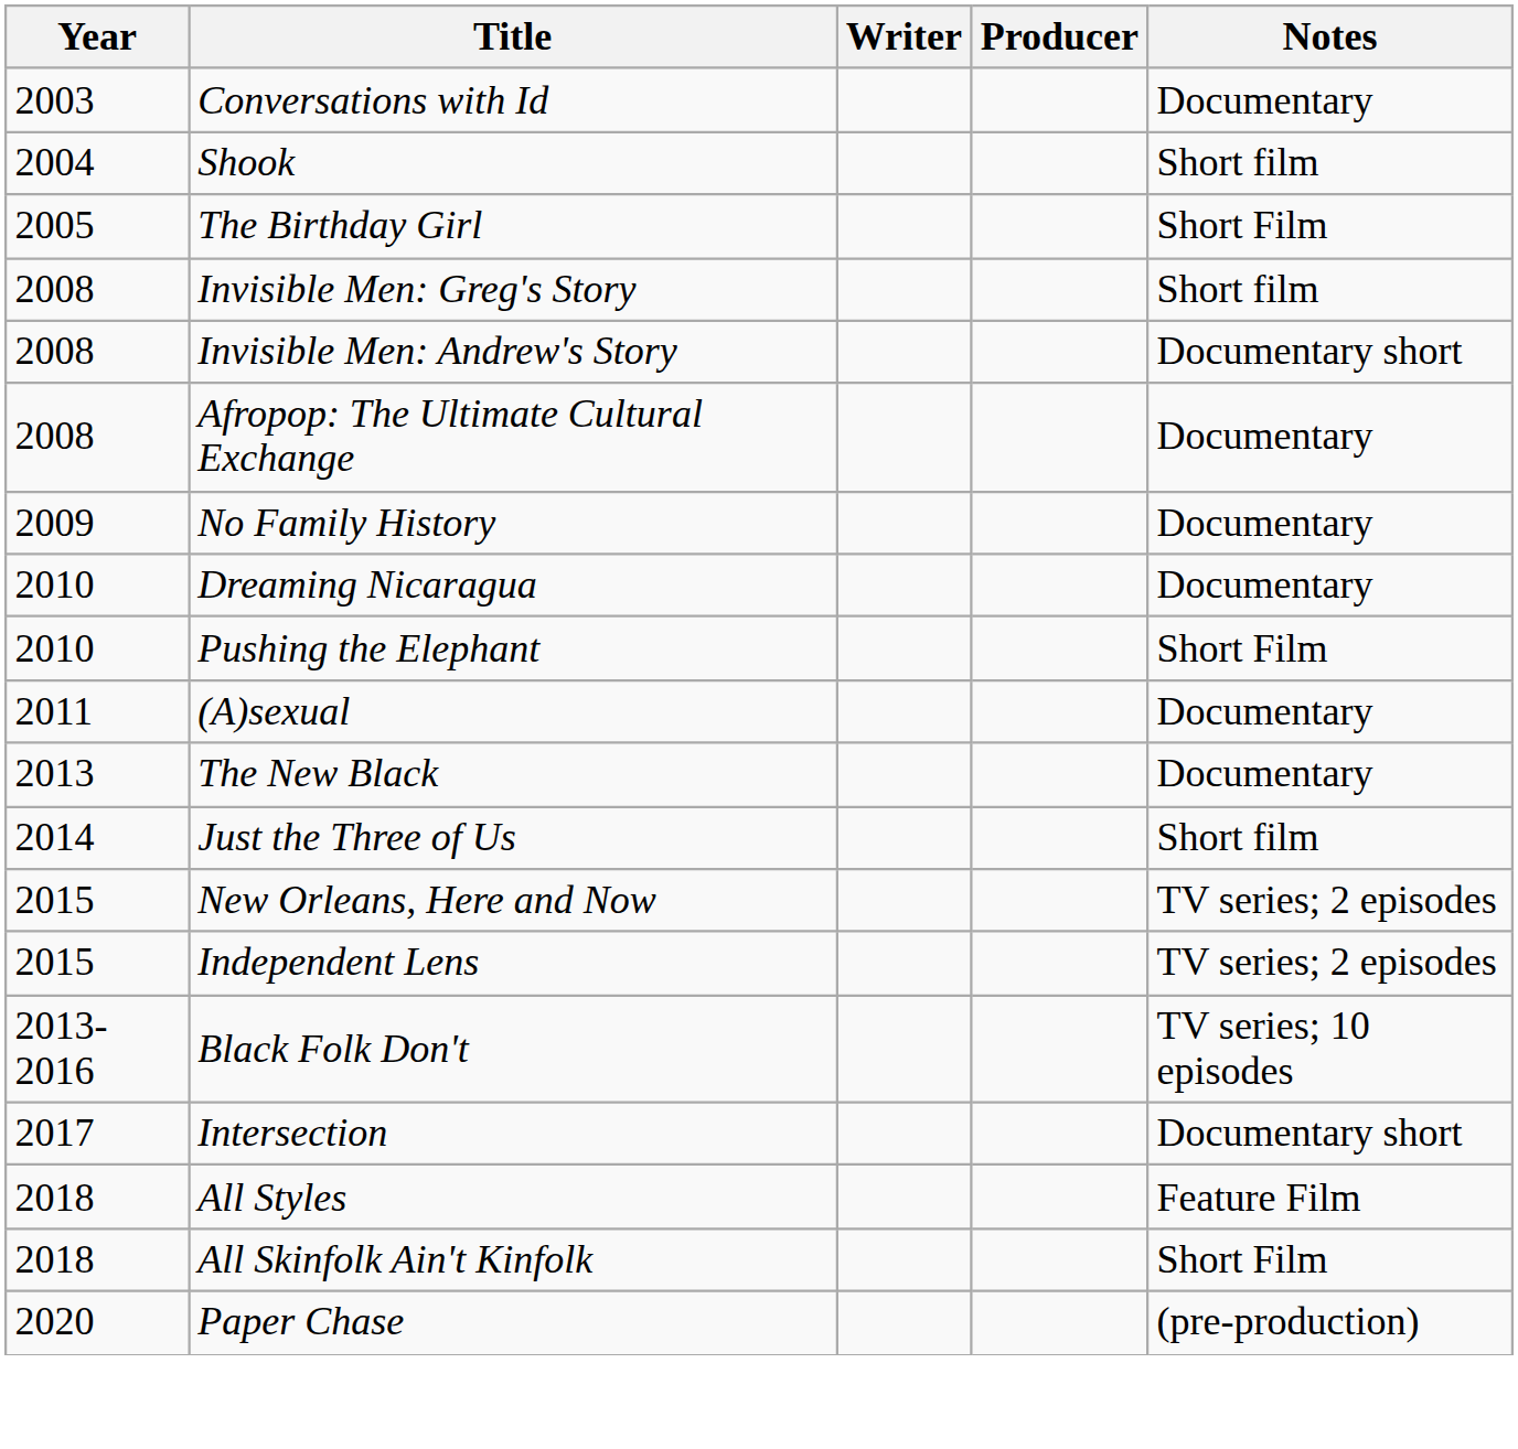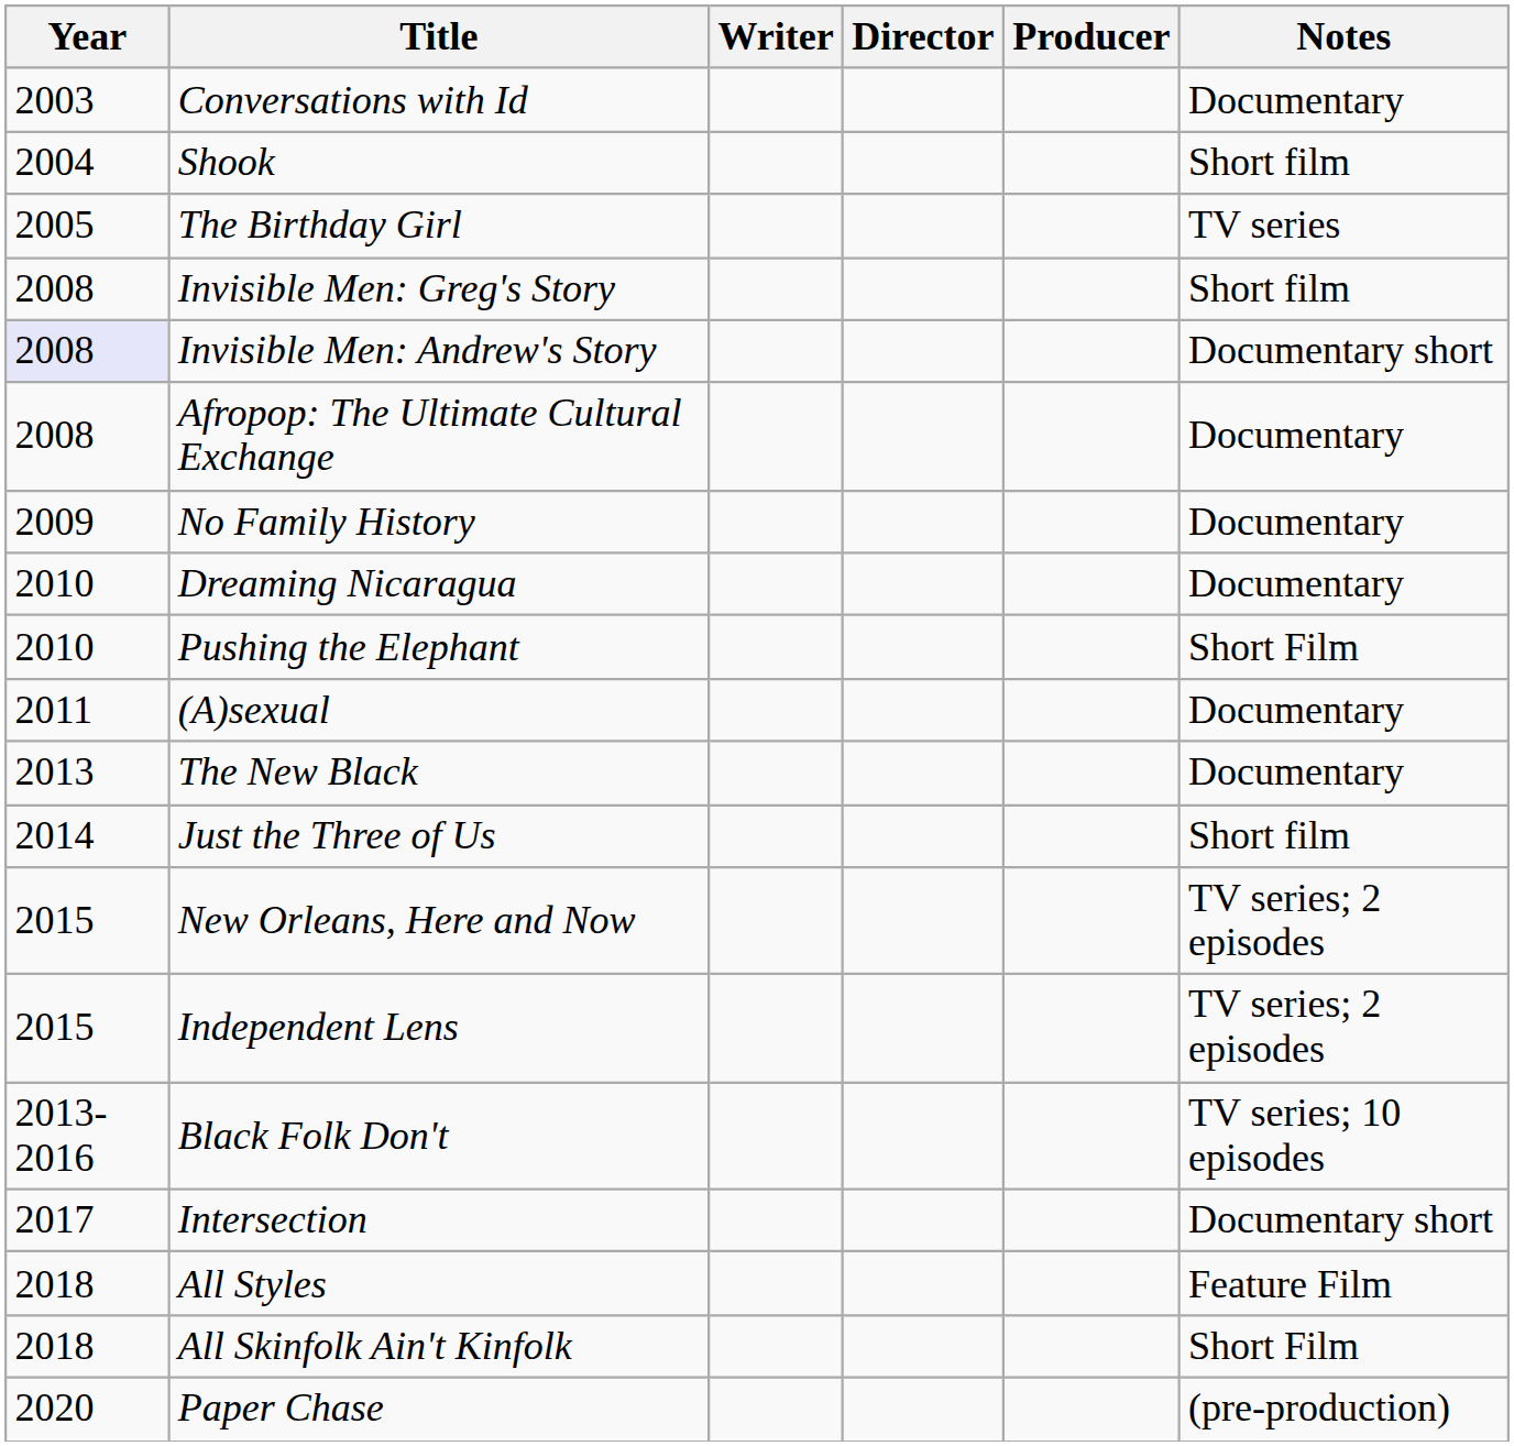 <table class="wikitable sortable">
 <tr>
 <th>Year</th>
 <th>Title</th>
 <th>Writer</th>
+<th>Director</th>
 <th>Producer</th>
 <th>Notes</th>
 </tr>
 <tr>
 <td>2003</td>
 <td><em>Conversations with Id</em></td>
+<td style="text-align:center;"></td>
 <td style="text-align:center;"></td>
 <td style="text-align:center;"></td>
 <td>Documentary</td>
 </tr>
 <tr>
 <td>2004</td>
 <td><em>Shook</em></td>
 <td style="text-align:center;"></td>
 <td style="text-align:center;"></td>
+<td style="text-align:center;"></td>
 <td>Short film</td>
 </tr>
 <tr>
 <td>2005</td>
 <td><em>The Birthday Girl</em></td>
 <td style="text-align:center;"></td>
 <td style="text-align:center;"></td>
-<td>Short Film</td>
+<td style="text-align:center;"></td>
+<td>TV series</td>
 </tr>
 <tr>
 <td>2008</td>
 <td><em>Invisible Men: Greg's Story</em></td>
 <td style="text-align:center;"></td>
 <td style="text-align:center;"></td>
+<td style="text-align:center;"></td>
 <td>Short film</td>
 </tr>
 <tr>
-<td>2008</td>
+<td style="background: lavender;">2008</td>
 <td><em>Invisible Men: Andrew's Story</em></td>
+<td style="text-align:center;"></td>
 <td style="text-align:center;"></td>
 <td style="text-align:center;"></td>
 <td>Documentary short</td>
 </tr>
 <tr>
 <td>2008</td>
 <td><em>Afropop: The Ultimate Cultural Exchange</em></td>
 <td style="text-align:center;"></td>
 <td style="text-align:center;"></td>
+<td style="text-align:center;"></td>
 <td>Documentary</td>
 </tr>
 <tr>
 <td>2009</td>
 <td><em>No Family History</em></td>
+<td style="text-align:center;"></td>
 <td style="text-align:center;"></td>
 <td style="text-align:center;"></td>
 <td>Documentary</td>
 </tr>
 <tr>
 <td>2010</td>
 <td><em>Dreaming Nicaragua</em></td>
 <td style="text-align:center;"></td>
 <td style="text-align:center;"></td>
+<td style="text-align:center;"></td>
 <td>Documentary</td>
 </tr>
 <tr>
 <td>2010</td>
 <td><em>Pushing the Elephant</em></td>
+<td style="text-align:center;"></td>
 <td style="text-align:center;"></td>
 <td style="text-align:center;"></td>
 <td>Short Film</td>
 </tr>
 <tr>
 <td>2011</td>
 <td><em>(A)sexual</em></td>
 <td style="text-align:center;"></td>
 <td style="text-align:center;"></td>
+<td style="text-align:center;"></td>
 <td>Documentary</td>
 </tr>
 <tr>
 <td>2013</td>
 <td><em>The New Black</em></td>
+<td style="text-align:center;"></td>
 <td style="text-align:center;"></td>
 <td style="text-align:center;"></td>
 <td>Documentary</td>
 </tr>
 <tr>
 <td>2014</td>
 <td><em>Just the Three of Us</em></td>
 <td style="text-align:center;"></td>
 <td style="text-align:center;"></td>
+<td style="text-align:center;"></td>
 <td>Short film</td>
 </tr>
 <tr>
 <td>2015</td>
 <td><em>New Orleans, Here and Now</em></td>
+<td style="text-align:center;"></td>
 <td style="text-align:center;"></td>
 <td style="text-align:center;"></td>
 <td>TV series; 2 episodes</td>
 </tr>
 <tr>
 <td>2015</td>
 <td><em>Independent Lens</em></td>
 <td style="text-align:center;"></td>
 <td style="text-align:center;"></td>
+<td style="text-align:center;"></td>
 <td>TV series; 2 episodes</td>
 </tr>
 <tr>
 <td>2013-2016</td>
 <td><em>Black Folk Don't</em></td>
+<td style="text-align:center;"></td>
 <td style="text-align:center;"></td>
 <td style="text-align:center;"></td>
 <td>TV series; 10 episodes</td>
 </tr>
 <tr>
 <td>2017</td>
 <td><em>Intersection</em></td>
 <td style="text-align:center;"></td>
 <td style="text-align:center;"></td>
+<td style="text-align:center;"></td>
 <td>Documentary short</td>
 </tr>
 <tr>
 <td>2018</td>
 <td><em>All Styles</em></td>
+<td style="text-align:center;"></td>
 <td style="text-align:center;"></td>
 <td style="text-align:center;"></td>
 <td>Feature Film</td>
 </tr>
 <tr>
 <td>2018</td>
 <td><em>All Skinfolk Ain't Kinfolk</em></td>
 <td style="text-align:center;"></td>
 <td style="text-align:center;"></td>
+<td style="text-align:center;"></td>
 <td>Short Film</td>
 </tr>
 <tr>
 <td>2020</td>
 <td><em>Paper Chase</em></td>
 <td style="text-align:center;"></td>
 <td style="text-align:center;"></td>
+<td style="text-align:center;"></td>
 <td>(pre-production)</td>
 </tr>
 </table>
